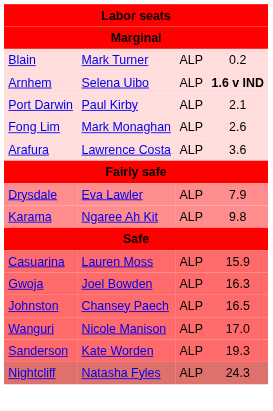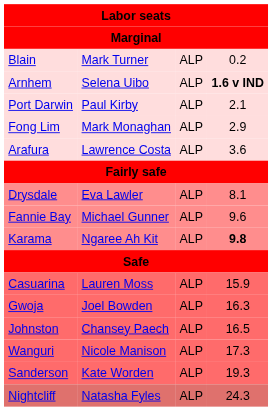 <table class="toccolours" cellpadding="5" cellspacing="0" style="float:left; margin-right:.5em; margin-top:.4em; font-size:90%;">
 <tr>
 <td colspan="4"  style="text-align:center; background:red;"><span><strong>Labor seats</strong></span></td>
 </tr>
 <tr>
 <td colspan="4"  style="text-align:center; background:red;"><span><strong>Marginal</strong></span></td>
 </tr>
 <tr>
 <td style="text-align:left; background:#fdd;"><a href='#'>Blain</a></td>
 <td style="text-align:left; background:#fdd;"><a href='#'>Mark Turner</a></td>
 <td style="text-align:left; background:#fdd;">ALP</td>
 <td style="text-align:center; background:#fdd;">0.2</td>
 </tr>
 <tr>
 <td style="text-align:left; background:#fdd;"><a href='#'>Arnhem</a></td>
 <td style="text-align:left; background:#fdd;"><a href='#'>Selena Uibo</a></td>
 <td style="text-align:left; background:#fdd;">ALP</td>
 <td style="text-align:center; background:#fdd;"><strong>1.6 v IND</strong></td>
 </tr>
 <tr>
 <td style="text-align:left; background:#fdd;"><a href='#'>Port Darwin</a></td>
 <td style="text-align:left; background:#fdd;"><a href='#'>Paul Kirby</a></td>
 <td style="text-align:left; background:#fdd;">ALP</td>
 <td style="text-align:center; background:#fdd;">2.1</td>
 </tr>
 <tr>
 <td style="text-align:left; background:#fdd;"><a href='#'>Fong Lim</a></td>
 <td style="text-align:left; background:#fdd;"><a href='#'>Mark Monaghan</a></td>
 <td style="text-align:left; background:#fdd;">ALP</td>
-<td style="text-align:center; background:#fdd;">2.6</td>
+<td style="text-align:center; background:#fdd;">2.9</td>
 </tr>
 <tr>
 <td style="text-align:left; background:#fdd;"><a href='#'>Arafura</a></td>
 <td style="text-align:left; background:#fdd;"><a href='#'>Lawrence Costa</a></td>
 <td style="text-align:left; background:#fdd;">ALP</td>
 <td style="text-align:center; background:#fdd;">3.6</td>
 </tr>
 <tr>
 <td colspan="4"  style="text-align:center; background:red;"><span><strong>Fairly safe</strong></span></td>
 </tr>
 <tr>
 </tr>
 <tr>
 <td style="text-align:left; background:#ff8d8d;"><a href='#'>Drysdale</a></td>
 <td style="text-align:left; background:#ff8d8d;"><a href='#'>Eva Lawler</a></td>
 <td style="text-align:left; background:#ff8d8d;">ALP</td>
-<td style="text-align:center; background:#ff8d8d;">7.9</td>
+<td style="text-align:center; background:#ff8d8d;">8.1</td>
+</tr>
+<tr>
+<td style="text-align:left; background:#ff8d8d;"><a href='#'>Fannie Bay</a></td>
+<td style="text-align:left; background:#ff8d8d;"><a href='#'>Michael Gunner</a></td>
+<td style="text-align:left; background:#ff8d8d;">ALP</td>
+<td style="text-align:center; background:#ff8d8d;">9.6</td>
 </tr>
 <tr>
 <td style="text-align:left; background:#ff8d8d;"><a href='#'>Karama</a></td>
 <td style="text-align:left; background:#ff8d8d;"><a href='#'>Ngaree Ah Kit</a></td>
 <td style="text-align:left; background:#ff8d8d;">ALP</td>
-<td style="text-align:center; background:#ff8d8d;">9.8</td>
+<td style="text-align:center; background:#ff8d8d;"><strong>9.8</strong></td>
 </tr>
 <tr>
 <td colspan="4"  style="text-align:center; background:red;"><span><strong>Safe</strong></span></td>
 </tr>
 <tr>
 <td style="text-align:left; background:#ff6b6b;"><a href='#'>Casuarina</a></td>
 <td style="text-align:left; background:#ff6b6b;"><a href='#'>Lauren Moss</a></td>
 <td style="text-align:left; background:#ff6b6b;">ALP</td>
 <td style="text-align:center; background:#ff6b6b;">15.9</td>
 </tr>
 <tr>
 <td style="text-align:left; background:#ff6b6b;"><a href='#'>Gwoja</a></td>
 <td style="text-align:left; background:#ff6b6b;"><a href='#'>Joel Bowden</a></td>
 <td style="text-align:left; background:#ff6b6b;">ALP</td>
 <td style="text-align:center; background:#ff6b6b;">16.3</td>
 </tr>
 <tr>
 <td style="text-align:left; background:#ff6b6b;"><a href='#'>Johnston</a></td>
 <td style="text-align:left; background:#ff6b6b;"><a href='#'>Chansey Paech</a></td>
 <td style="text-align:left; background:#ff6b6b;">ALP</td>
 <td style="text-align:center; background:#ff6b6b;">16.5</td>
 </tr>
 <tr>
 <td style="text-align:left; background:#ff6b6b;"><a href='#'>Wanguri</a></td>
 <td style="text-align:left; background:#ff6b6b;"><a href='#'>Nicole Manison</a></td>
 <td style="text-align:left; background:#ff6b6b;">ALP</td>
-<td style="text-align:center; background:#ff6b6b;">17.0</td>
+<td style="text-align:center; background:#ff6b6b;">17.3</td>
 </tr>
 <tr>
 <td style="text-align:left; background:#ff6b6b;"><a href='#'>Sanderson</a></td>
 <td style="text-align:left; background:#ff6b6b;"><a href='#'>Kate Worden</a></td>
 <td style="text-align:left; background:#ff6b6b;">ALP</td>
 <td style="text-align:center; background:#ff6b6b;">19.3</td>
 </tr>
 <tr>
 <td style="text-align:left; background:#df716d;"><a href='#'>Nightcliff</a></td>
 <td style="text-align:left; background:#df716d;"><a href='#'>Natasha Fyles</a></td>
 <td style="text-align:left; background:#df716d;">ALP</td>
 <td style="text-align:center; background:#df716d;">24.3</td>
 </tr>
 </table>
